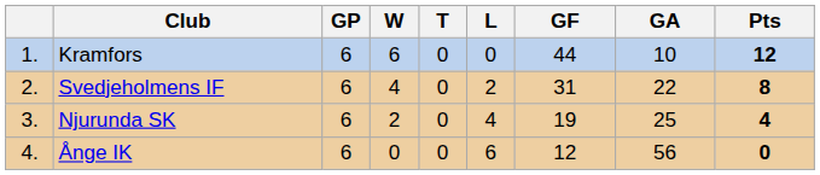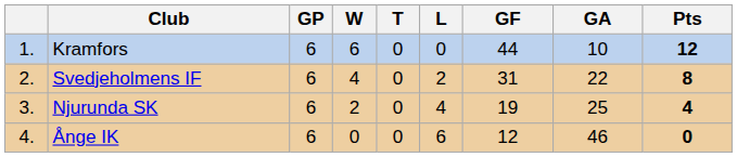 <table class="wikitable">
 <tr>
 <th width="30"></th>
 <th width="200">Club</th>
 <th width="30">GP</th>
 <th width="30">W</th>
 <th width="30">T</th>
 <th width="30">L</th>
 <th width="70">GF</th>
 <th width="70">GA</th>
 <th width="70">Pts</th>
 </tr>
 <tr bgcolor="#BCD2EE" align="center">
 <td>1.</td>
 <td align="left">Kramfors</td>
 <td>6</td>
 <td>6</td>
 <td>0</td>
 <td>0</td>
 <td>44</td>
 <td>10</td>
 <td><strong>12</strong></td>
 </tr>
 <tr bgcolor="#EECFA1" align="center">
 <td>2.</td>
 <td align="left"><a href='#'>Svedjeholmens IF</a></td>
 <td>6</td>
 <td>4</td>
 <td>0</td>
 <td>2</td>
 <td>31</td>
 <td>22</td>
 <td><strong>8</strong></td>
 </tr>
 <tr bgcolor="#EECFA1" align="center">
 <td>3.</td>
 <td align="left"><a href='#'>Njurunda SK</a></td>
 <td>6</td>
 <td>2</td>
 <td>0</td>
 <td>4</td>
 <td>19</td>
 <td>25</td>
 <td><strong>4</strong></td>
 </tr>
 <tr bgcolor="#EECFA1" align="center">
 <td>4.</td>
 <td align="left"><a href='#'>Ånge IK</a></td>
 <td>6</td>
 <td>0</td>
 <td>0</td>
 <td>6</td>
 <td>12</td>
-<td>56</td>
+<td>46</td>
 <td><strong>0</strong></td>
 </tr>
 </table>
